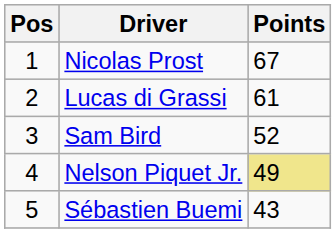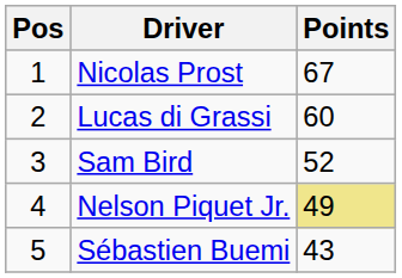 <table class="wikitable" style="font-size: 95%;">
 <tr>
 <th>Pos</th>
 <th>Driver</th>
 <th>Points</th>
 </tr>
 <tr>
 <td align="center">1</td>
 <td> <a href='#'>Nicolas Prost</a></td>
 <td align="left">67</td>
 </tr>
 <tr>
 <td align="center">2</td>
 <td> <a href='#'>Lucas di Grassi</a></td>
-<td align="left">61</td>
+<td align="left">60</td>
 </tr>
 <tr>
 <td align="center">3</td>
 <td> <a href='#'>Sam Bird</a></td>
 <td align="left">52</td>
 </tr>
 <tr>
 <td align="center">4</td>
 <td> <a href='#'>Nelson Piquet Jr.</a></td>
 <td align="left" style="background: khaki;">49</td>
 </tr>
 <tr>
 <td align="center">5</td>
 <td> <a href='#'>Sébastien Buemi</a></td>
 <td align="left">43</td>
 </tr>
 </table>
